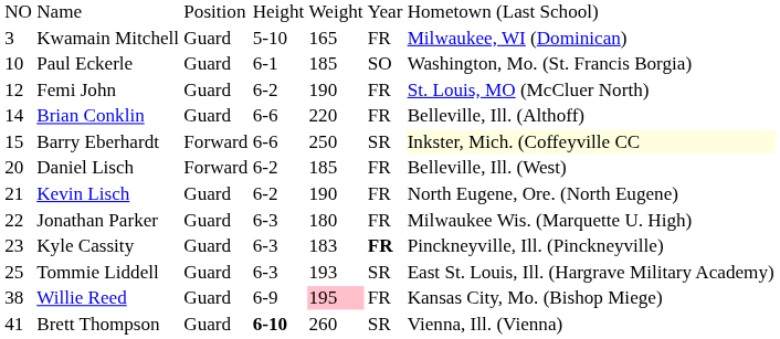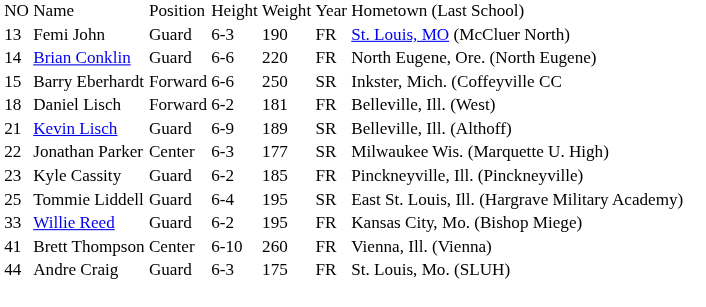 <table>
 <tr>
 <td>NO</td>
 <td>Name</td>
 <td>Position</td>
 <td>Height</td>
 <td>Weight</td>
 <td>Year</td>
 <td>Hometown (Last School)</td>
 <td></td>
 </tr>
 <tr>
-<td>3</td>
-<td>Kwamain Mitchell</td>
-<td>Guard</td>
-<td>5-10</td>
-<td>165</td>
-<td>FR</td>
-<td><a href='#'>Milwaukee, WI</a> (<a href='#'>Dominican</a>)</td>
-<td></td>
-</tr>
-<tr>
-<td>10</td>
-<td>Paul Eckerle</td>
-<td>Guard</td>
-<td>6-1</td>
-<td>185</td>
-<td>SO</td>
-<td>Washington, Mo. (St. Francis Borgia)</td>
-<td></td>
-</tr>
-<tr>
-<td>12</td>
+<td>13</td>
 <td>Femi John</td>
 <td>Guard</td>
-<td>6-2</td>
+<td>6-3</td>
 <td>190</td>
 <td>FR</td>
 <td><a href='#'>St. Louis, MO</a> (McCluer North)</td>
 <td></td>
 </tr>
 <tr>
 <td>14</td>
 <td><a href='#'>Brian Conklin</a></td>
 <td>Guard</td>
 <td>6-6</td>
 <td>220</td>
 <td>FR</td>
-<td>Belleville, Ill. (Althoff)</td>
+<td>North Eugene, Ore. (North Eugene)</td>
 <td></td>
 </tr>
 <tr>
 <td>15</td>
 <td>Barry Eberhardt</td>
 <td>Forward</td>
 <td>6-6</td>
 <td>250</td>
 <td>SR</td>
-<td style="background: lightyellow;">Inkster, Mich. (Coffeyville CC</td>
+<td>Inkster, Mich. (Coffeyville CC</td>
 <td></td>
 </tr>
 <tr>
-<td>20</td>
+<td>18</td>
 <td>Daniel Lisch</td>
 <td>Forward</td>
 <td>6-2</td>
-<td>185</td>
+<td>181</td>
 <td>FR</td>
 <td>Belleville, Ill. (West)</td>
 <td></td>
 </tr>
 <tr>
 <td>21</td>
 <td><a href='#'>Kevin Lisch</a></td>
 <td>Guard</td>
-<td>6-2</td>
-<td>190</td>
-<td>FR</td>
-<td>North Eugene, Ore. (North Eugene)</td>
+<td>6-9</td>
+<td>189</td>
+<td>SR</td>
+<td>Belleville, Ill. (Althoff)</td>
 <td></td>
 </tr>
 <tr>
 <td>22</td>
 <td>Jonathan Parker</td>
-<td>Guard</td>
+<td>Center</td>
 <td>6-3</td>
-<td>180</td>
-<td>FR</td>
+<td>177</td>
+<td>SR</td>
 <td>Milwaukee Wis. (Marquette U. High)</td>
 <td></td>
 </tr>
 <tr>
 <td>23</td>
 <td>Kyle Cassity</td>
 <td>Guard</td>
-<td>6-3</td>
-<td>183</td>
-<td><strong>FR</strong></td>
+<td>6-2</td>
+<td>185</td>
+<td>FR</td>
 <td>Pinckneyville, Ill. (Pinckneyville)</td>
 <td></td>
 </tr>
 <tr>
 <td>25</td>
 <td>Tommie Liddell</td>
 <td>Guard</td>
-<td>6-3</td>
-<td>193</td>
+<td>6-4</td>
+<td>195</td>
 <td>SR</td>
 <td>East St. Louis, Ill. (Hargrave Military Academy)</td>
 <td></td>
 </tr>
 <tr>
-<td>38</td>
+<td>33</td>
 <td><a href='#'>Willie Reed</a></td>
 <td>Guard</td>
-<td>6-9</td>
-<td style="background: pink;">195</td>
+<td>6-2</td>
+<td>195</td>
 <td>FR</td>
 <td>Kansas City, Mo. (Bishop Miege)</td>
 <td></td>
 </tr>
 <tr>
 <td>41</td>
 <td>Brett Thompson</td>
-<td>Guard</td>
-<td><strong>6-10</strong></td>
+<td>Center</td>
+<td>6-10</td>
 <td>260</td>
-<td>SR</td>
+<td>FR</td>
 <td>Vienna, Ill. (Vienna)</td>
 <td></td>
 </tr>
+<tr>
+<td>44</td>
+<td>Andre Craig</td>
+<td>Guard</td>
+<td>6-3</td>
+<td>175</td>
+<td>FR</td>
+<td>St. Louis, Mo. (SLUH)</td>
+<td></td>
+</tr>
 </table>
